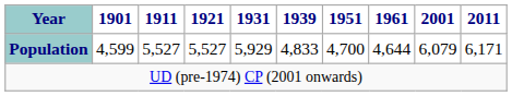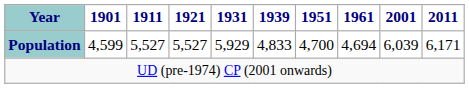 <table class="wikitable" style="margin:1em auto 1em auto; font-size:85%; width:30%; border:0; text-align:center; line-height:120%;">
 <tr>
 <th style="background:#9cc; color:navy; height:17px;">Year</th>
 <th style="background:#fff; color:navy;">1901</th>
 <th style="background:#fff; color:navy;">1911</th>
 <th style="background:#fff; color:navy;">1921</th>
 <th style="background:#fff; color:navy;">1931</th>
 <th style="background:#fff; color:navy;">1939</th>
 <th style="background:#fff; color:navy;">1951</th>
 <th style="background:#fff; color:navy;">1961</th>
 <th style="background:#fff; color:navy;">2001</th>
 <th style="background:#fff; color:navy;">2011</th>
 </tr>
 <tr style="text-align:center;">
 <th style="background:#9cc; color:navy; height:17px;">Population</th>
 <td style="background:#fff; color:black;">4,599</td>
 <td style="background:#fff; color:black;">5,527</td>
 <td style="background:#fff; color:black;">5,527</td>
 <td style="background:#fff; color:black;">5,929</td>
 <td style="background:#fff; color:black;">4,833</td>
 <td style="background:#fff; color:black;">4,700</td>
-<td style="background:#fff; color:black;">4,644</td>
-<td style="background:#fff; color:black;">6,079</td>
+<td style="background:#fff; color:black;">4,694</td>
+<td style="background:#fff; color:black;">6,039</td>
 <td style="background:#fff; color:black;">6,171</td>
 </tr>
 <tr>
 <td colspan="22" style="text-align:center;font-size:90%;"><a href='#'>UD</a> (pre-1974) <a href='#'>CP</a> (2001 onwards)</td>
 </tr>
 </table>
